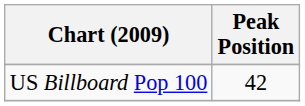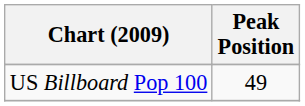 <table class="wikitable sortable">
 <tr>
 <th>Chart (2009)</th>
 <th>Peak<br>Position</th>
 </tr>
 <tr>
 </tr>
 <tr>
 </tr>
 <tr>
 <td>US <em>Billboard</em> <a href='#'>Pop 100</a></td>
-<td align="center">42</td>
+<td align="center">49</td>
 </tr>
 <tr>
 </tr>
 <tr>
 </tr>
 </table>
